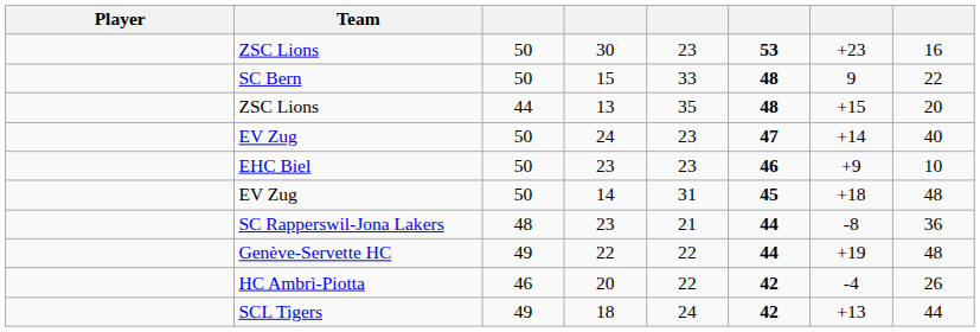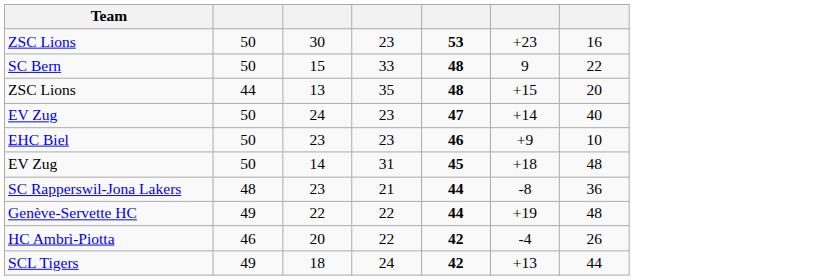 <table class="wikitable sortable">
 <tr>
-<th style="width: 12em;">Player</th>
 <th style="width: 13em;">Team</th>
 <th style="width: 4em;"></th>
 <th style="width: 4em;"></th>
 <th style="width: 4em;"></th>
 <th style="width: 4em;"></th>
 <th data-sort-type="number" style="width: 4em;"></th>
 <th style="width: 4em;"></th>
 </tr>
 <tr style="text-align:center;">
-<td style="text-align:left;"></td>
 <td style="text-align:left;"><a href='#'>ZSC Lions</a></td>
 <td>50</td>
 <td>30</td>
 <td>23</td>
 <td><strong>53</strong></td>
 <td>+23</td>
 <td>16</td>
 </tr>
 <tr style="text-align:center;">
-<td style="text-align:left;"></td>
 <td style="text-align:left;"><a href='#'>SC Bern</a></td>
 <td>50</td>
 <td>15</td>
 <td>33</td>
 <td><strong>48</strong></td>
 <td>9</td>
 <td>22</td>
 </tr>
 <tr style="text-align:center;">
-<td style="text-align:left;"></td>
 <td style="text-align:left;">ZSC Lions</td>
 <td>44</td>
 <td>13</td>
 <td>35</td>
 <td><strong>48</strong></td>
 <td>+15</td>
 <td>20</td>
 </tr>
 <tr style="text-align:center;">
-<td style="text-align:left;"></td>
 <td style="text-align:left;"><a href='#'>EV Zug</a></td>
 <td>50</td>
 <td>24</td>
 <td>23</td>
 <td><strong>47</strong></td>
 <td>+14</td>
 <td>40</td>
 </tr>
 <tr style="text-align:center;">
-<td style="text-align:left;"></td>
 <td style="text-align:left;"><a href='#'>EHC Biel</a></td>
 <td>50</td>
 <td>23</td>
 <td>23</td>
 <td><strong>46</strong></td>
 <td>+9</td>
 <td>10</td>
 </tr>
 <tr style="text-align:center;">
-<td style="text-align:left;"></td>
 <td style="text-align:left;">EV Zug</td>
 <td>50</td>
 <td>14</td>
 <td>31</td>
 <td><strong>45</strong></td>
 <td>+18</td>
 <td>48</td>
 </tr>
 <tr style="text-align:center;">
-<td style="text-align:left;"></td>
 <td style="text-align:left;"><a href='#'>SC Rapperswil-Jona Lakers</a></td>
 <td>48</td>
 <td>23</td>
 <td>21</td>
 <td><strong>44</strong></td>
 <td>-8</td>
 <td>36</td>
 </tr>
 <tr style="text-align:center;">
-<td style="text-align:left;"></td>
 <td style="text-align:left;"><a href='#'>Genève-Servette HC</a></td>
 <td>49</td>
 <td>22</td>
 <td>22</td>
 <td><strong>44</strong></td>
 <td>+19</td>
 <td>48</td>
 </tr>
 <tr style="text-align:center;">
-<td style="text-align:left;"></td>
 <td style="text-align:left;"><a href='#'>HC Ambrì-Piotta</a></td>
 <td>46</td>
 <td>20</td>
 <td>22</td>
 <td><strong>42</strong></td>
 <td>-4</td>
 <td>26</td>
 </tr>
 <tr style="text-align:center;">
-<td style="text-align:left;"></td>
 <td style="text-align:left;"><a href='#'>SCL Tigers</a></td>
 <td>49</td>
 <td>18</td>
 <td>24</td>
 <td><strong>42</strong></td>
 <td>+13</td>
 <td>44</td>
 </tr>
 </table>
